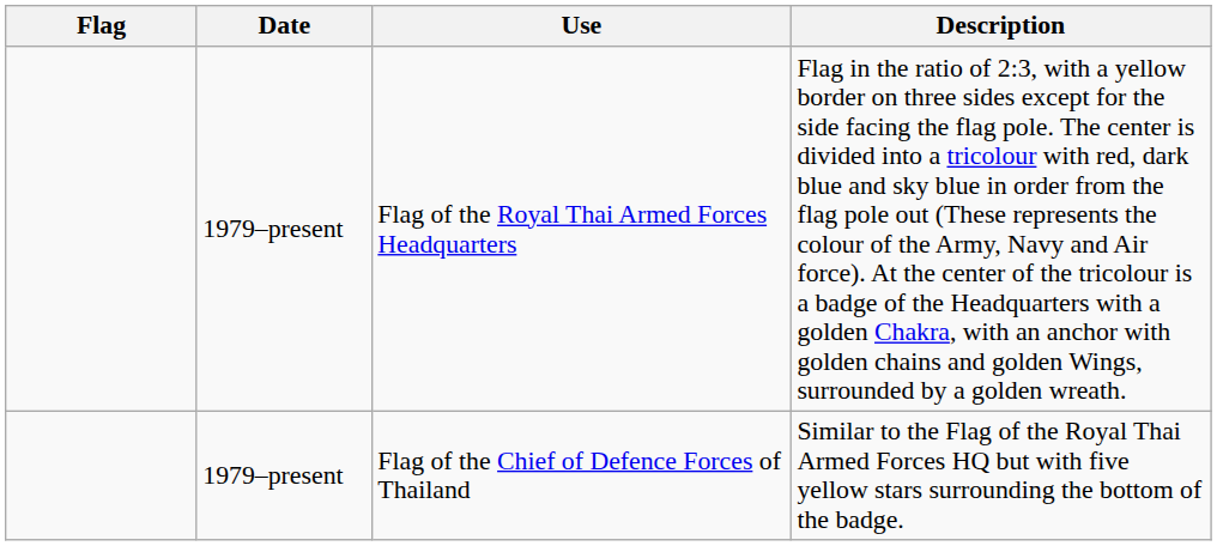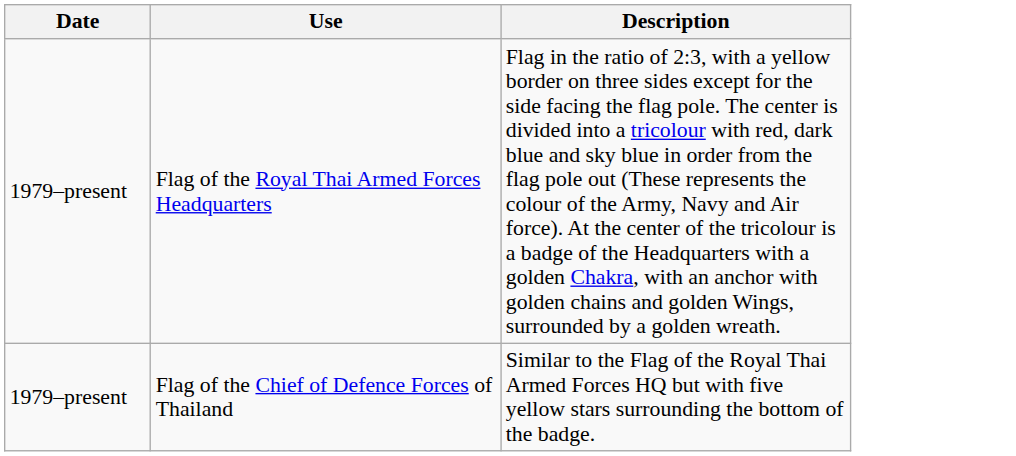 <table class="wikitable">
 <tr>
-<th width="110">Flag</th>
 <th width="100">Date</th>
 <th width="250">Use</th>
 <th width="250">Description</th>
 </tr>
 <tr>
-<td></td>
 <td>1979–present</td>
 <td>Flag of the <a href='#'>Royal Thai Armed Forces Headquarters</a></td>
 <td>Flag in the ratio of 2:3, with a yellow border on three sides except for the side facing the flag pole. The center is divided into a <a href='#'>tricolour</a> with red, dark blue and sky blue in order from the flag pole out (These represents the colour of the Army, Navy and Air force). At the center of the tricolour is a badge of the Headquarters with a golden <a href='#'>Chakra</a>, with an anchor with golden chains and golden Wings, surrounded by a golden wreath.</td>
 </tr>
 <tr>
-<td></td>
 <td>1979–present</td>
 <td>Flag of the <a href='#'>Chief of Defence Forces</a> of Thailand</td>
 <td>Similar to the Flag of the Royal Thai Armed Forces HQ but with five yellow stars surrounding the bottom of the badge.</td>
 </tr>
 </table>
